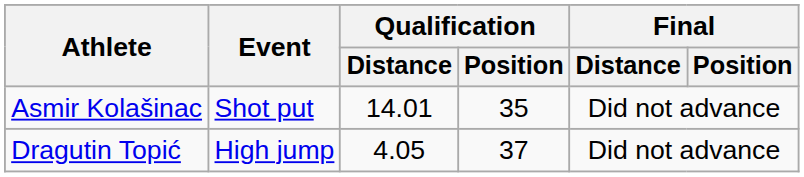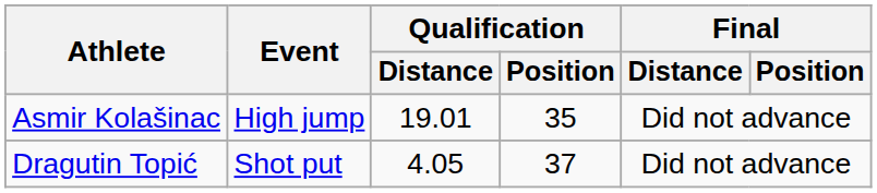 <table class=wikitable style="font-size:90%">
 <tr>
 <th rowspan="2">Athlete</th>
 <th rowspan="2">Event</th>
 <th colspan="2">Qualification</th>
 <th colspan="2">Final</th>
 </tr>
 <tr style="font-size:95%">
 <th>Distance</th>
 <th>Position</th>
 <th>Distance</th>
 <th>Position</th>
 </tr>
 <tr align=center>
 <td align=left><a href='#'>Asmir Kolašinac</a></td>
-<td align=left><a href='#'>Shot put</a></td>
-<td>14.01</td>
+<td align=left><a href='#'>High jump</a></td>
+<td>19.01</td>
 <td>35</td>
 <td colspan=2>Did not advance</td>
 </tr>
 <tr align=center>
 <td align=left><a href='#'>Dragutin Topić</a></td>
-<td align=left><a href='#'>High jump</a></td>
+<td align=left><a href='#'>Shot put</a></td>
 <td>4.05</td>
 <td>37</td>
 <td colspan=2>Did not advance</td>
 </tr>
 </table>
